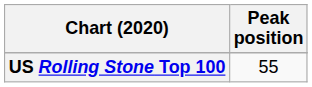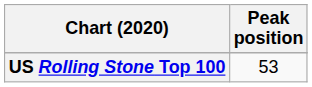 <table class="wikitable sortable plainrowheaders" style="text-align:center">
 <tr>
 <th>Chart (2020)</th>
 <th>Peak<br>position</th>
 </tr>
 <tr>
 </tr>
 <tr>
 </tr>
 <tr>
 </tr>
 <tr>
 </tr>
 <tr>
 </tr>
 <tr>
 <th scope="row">US <a href='#'><em>Rolling Stone</em> Top 100</a></th>
-<td>55</td>
+<td>53</td>
 </tr>
 </table>
